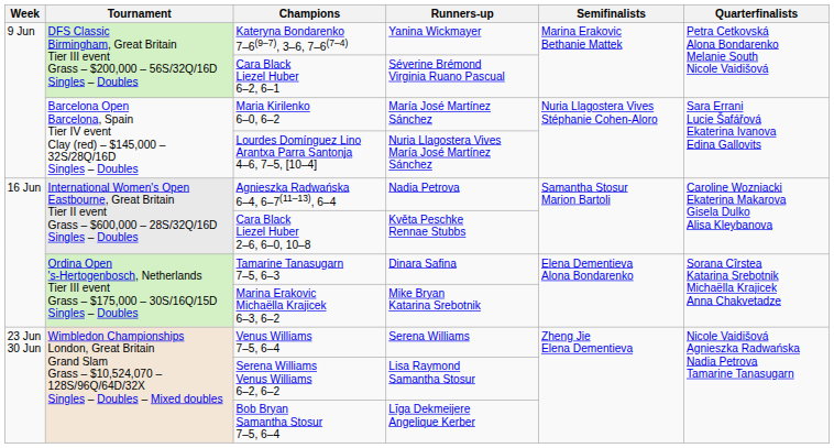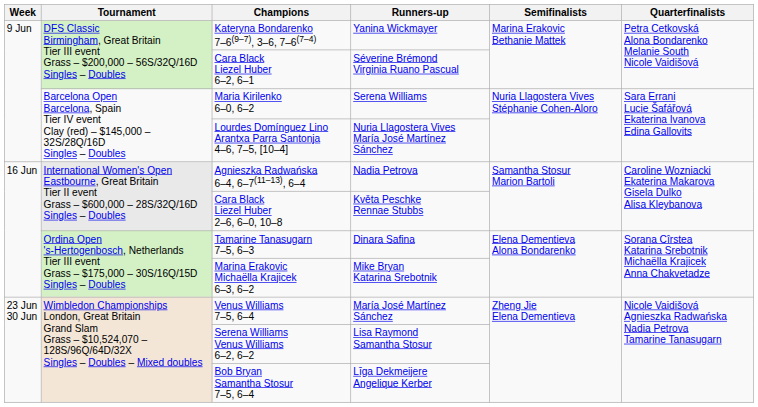 <table class=wikitable style=font-size:95%>
 <tr>
 <th style="width:48px;">Week</th>
 <th style="width:248px;">Tournament</th>
 <th style="width:200px;">Champions</th>
 <th style="width:200px;">Runners-up</th>
 <th style="width:190px;">Semifinalists</th>
 <th style="width:190px;">Quarterfinalists</th>
 </tr>
 <tr valign="top">
 <td rowspan=4>9 Jun</td>
 <td rowspan=2 style="background:#d4f1c5;"><a href='#'>DFS Classic</a><br> <a href='#'>Birmingham</a>, Great Britain<br>Tier III event<br>Grass – $200,000 – 56S/32Q/16D<br><a href='#'>Singles</a> – <a href='#'>Doubles</a></td>
 <td> <a href='#'>Kateryna Bondarenko</a><br>7–6<sup>(9–7)</sup>, 3–6, 7–6<sup>(7–4)</sup></td>
 <td> <a href='#'>Yanina Wickmayer</a></td>
 <td rowspan=2> <a href='#'>Marina Erakovic</a><br> <a href='#'>Bethanie Mattek</a></td>
 <td rowspan=2> <a href='#'>Petra Cetkovská</a><br> <a href='#'>Alona Bondarenko</a><br>  <a href='#'>Melanie South</a><br> <a href='#'>Nicole Vaidišová</a></td>
 </tr>
 <tr valign="top">
 <td> <a href='#'>Cara Black</a> <br>  <a href='#'>Liezel Huber</a><br>6–2, 6–1</td>
 <td> <a href='#'>Séverine Brémond</a> <br>  <a href='#'>Virginia Ruano Pascual</a></td>
 </tr>
 <tr valign="top">
 <td rowspan=2><a href='#'>Barcelona Open</a><br> <a href='#'>Barcelona</a>, Spain <br>Tier IV event<br>Clay (red) – $145,000 – 32S/28Q/16D<br><a href='#'>Singles</a> – <a href='#'>Doubles</a></td>
 <td> <a href='#'>Maria Kirilenko</a><br>6–0, 6–2</td>
-<td> <a href='#'>María José Martínez Sánchez</a></td>
+<td> <a href='#'>Serena Williams</a></td>
 <td rowspan=2> <a href='#'>Nuria Llagostera Vives</a><br> <a href='#'>Stéphanie Cohen-Aloro</a></td>
 <td rowspan=2> <a href='#'>Sara Errani</a><br> <a href='#'>Lucie Šafářová</a><br> <a href='#'>Ekaterina Ivanova</a><br> <a href='#'>Edina Gallovits</a></td>
 </tr>
 <tr valign="top">
 <td> <a href='#'>Lourdes Domínguez Lino</a> <br>  <a href='#'>Arantxa Parra Santonja</a><br>4–6, 7–5, [10–4]</td>
 <td> <a href='#'>Nuria Llagostera Vives</a> <br>  <a href='#'>María José Martínez Sánchez</a></td>
 </tr>
 <tr valign="top">
 <td rowspan=4>16 Jun</td>
 <td rowspan=2 style="background:#e9e9e9;"><a href='#'>International Women's Open</a><br> <a href='#'>Eastbourne</a>, Great Britain<br>Tier II event<br>Grass – $600,000 – 28S/32Q/16D<br><a href='#'>Singles</a> – <a href='#'>Doubles</a></td>
 <td> <a href='#'>Agnieszka Radwańska</a> <br>6–4, 6–7<sup>(11–13)</sup>, 6–4</td>
 <td> <a href='#'>Nadia Petrova</a></td>
 <td rowspan=2> <a href='#'>Samantha Stosur</a><br>   <a href='#'>Marion Bartoli</a></td>
 <td rowspan=2> <a href='#'>Caroline Wozniacki</a><br> <a href='#'>Ekaterina Makarova</a><br> <a href='#'>Gisela Dulko</a><br> <a href='#'>Alisa Kleybanova</a></td>
 </tr>
 <tr valign="top">
 <td> <a href='#'>Cara Black</a> <br>  <a href='#'>Liezel Huber</a> <br>2–6, 6–0, 10–8</td>
 <td> <a href='#'>Květa Peschke</a>  <br>   <a href='#'>Rennae Stubbs</a></td>
 </tr>
 <tr valign="top">
 <td rowspan=2 style="background:#d4f1c5;"><a href='#'>Ordina Open</a><br> <a href='#'>'s-Hertogenbosch</a>, Netherlands<br>Tier III event<br>Grass – $175,000 – 30S/16Q/15D<br><a href='#'>Singles</a> – <a href='#'>Doubles</a></td>
 <td> <a href='#'>Tamarine Tanasugarn</a><br>7–5, 6–3</td>
 <td> <a href='#'>Dinara Safina</a></td>
 <td rowspan=2> <a href='#'>Elena Dementieva</a><br> <a href='#'>Alona Bondarenko</a></td>
 <td rowspan=2> <a href='#'>Sorana Cîrstea</a><br> <a href='#'>Katarina Srebotnik</a><br> <a href='#'>Michaëlla Krajicek</a><br> <a href='#'>Anna Chakvetadze</a></td>
 </tr>
 <tr valign="top">
 <td> <a href='#'>Marina Erakovic</a> <br>  <a href='#'>Michaëlla Krajicek</a><br>6–3, 6–2</td>
 <td> <a href='#'>Mike Bryan</a> <br>  <a href='#'>Katarina Srebotnik</a></td>
 </tr>
 <tr valign="top">
 <td rowspan=3>23 Jun<br>30 Jun</td>
 <td rowspan=3 style="background:#f3e6d7;"><a href='#'>Wimbledon Championships</a><br> London, Great Britain<br>Grand Slam<br> Grass – $10,524,070 – 128S/96Q/64D/32X<br><a href='#'>Singles</a> – <a href='#'>Doubles</a>  – <a href='#'>Mixed doubles</a></td>
 <td> <a href='#'>Venus Williams</a><br>7–5, 6–4</td>
-<td> <a href='#'>Serena Williams</a></td>
+<td> <a href='#'>María José Martínez Sánchez</a></td>
 <td rowspan=3> <a href='#'>Zheng Jie</a><br> <a href='#'>Elena Dementieva</a></td>
 <td rowspan=3> <a href='#'>Nicole Vaidišová</a><br> <a href='#'>Agnieszka Radwańska</a>  <br> <a href='#'>Nadia Petrova</a><br> <a href='#'>Tamarine Tanasugarn</a></td>
 </tr>
 <tr valign="top">
 <td> <a href='#'>Serena Williams</a> <br>  <a href='#'>Venus Williams</a><br>6–2, 6–2</td>
 <td> <a href='#'>Lisa Raymond</a> <br>  <a href='#'>Samantha Stosur</a></td>
 </tr>
 <tr valign=top>
 <td> <a href='#'>Bob Bryan</a> <br>  <a href='#'>Samantha Stosur</a><br>7–5, 6–4</td>
 <td> <a href='#'>Līga Dekmeijere</a> <br>  <a href='#'>Angelique Kerber</a></td>
 </tr>
 </table>
